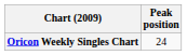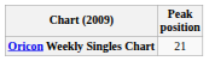 <table class="wikitable plainrowheaders" style="text-align:center;">
 <tr>
 <th>Chart (2009)</th>
 <th>Peak<br>position</th>
 </tr>
 <tr>
 <th scope="row"><a href='#'>Oricon</a> Weekly Singles Chart</th>
-<td>24</td>
+<td>21</td>
 </tr>
 </table>
